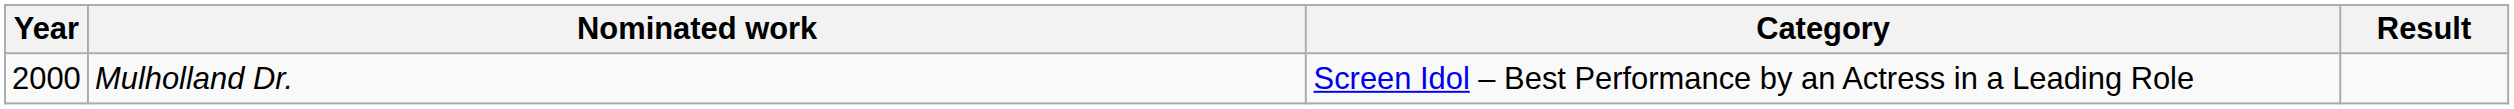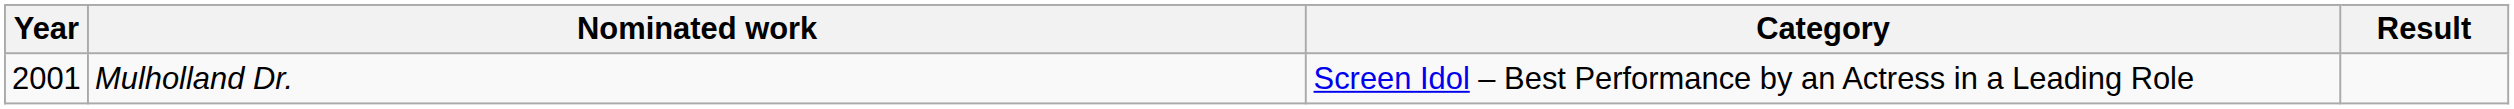 <table class=wikitable>
 <tr>
 <th scope="col" style="width:1em;">Year</th>
 <th scope="col" style="width:39em;">Nominated work</th>
 <th scope="col" style="width:33em;">Category</th>
 <th scope="col" style="width:5em;">Result</th>
 </tr>
 <tr>
-<td>2000</td>
+<td>2001</td>
 <td><em>Mulholland Dr.</em></td>
 <td><a href='#'>Screen Idol</a> – Best Performance by an Actress in a Leading Role</td>
 <td></td>
 </tr>
 </table>
